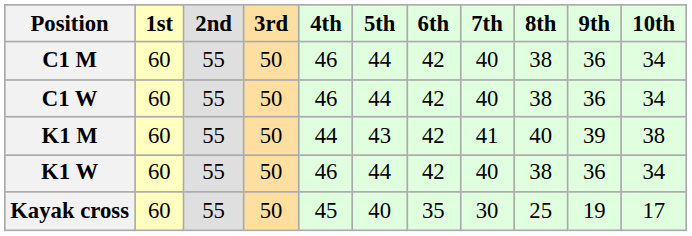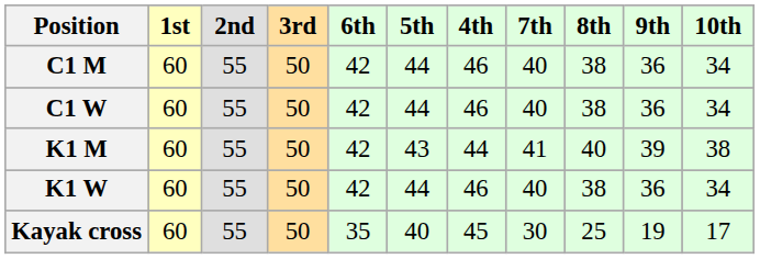 <table class="wikitable" style="font-size:85%; text-align:center">
 <tr>
 <th>Position</th>
 <td style="background:#ffffbf;"> <strong>1st</strong> </td>
 <td style="background:#dfdfdf;"> <strong>2nd</strong> </td>
 <td style="background:#ffdf9f;"> <strong>3rd</strong> </td>
+<td style="background:#dfffdf;"> <strong>6th</strong> </td>
+<td style="background:#dfffdf;"> <strong>5th</strong> </td>
 <td style="background:#dfffdf;"> <strong>4th</strong> </td>
-<td style="background:#dfffdf;"> <strong>5th</strong> </td>
-<td style="background:#dfffdf;"> <strong>6th</strong> </td>
 <td style="background:#dfffdf;"> <strong>7th</strong> </td>
 <td style="background:#dfffdf;"> <strong>8th</strong> </td>
 <td style="background:#dfffdf;"> <strong>9th</strong> </td>
 <td style="background:#dfffdf;"> <strong>10th</strong> </td>
 </tr>
 <tr>
 <th>C1 M</th>
 <td style="background:#ffffbf;">60</td>
 <td style="background:#dfdfdf;">55</td>
 <td style="background:#ffdf9f;">50</td>
+<td style="background:#dfffdf;">42</td>
+<td style="background:#dfffdf;">44</td>
 <td style="background:#dfffdf;">46</td>
-<td style="background:#dfffdf;">44</td>
-<td style="background:#dfffdf;">42</td>
 <td style="background:#dfffdf;">40</td>
 <td style="background:#dfffdf;">38</td>
 <td style="background:#dfffdf;">36</td>
 <td style="background:#dfffdf;">34</td>
 </tr>
 <tr>
 <th>C1 W</th>
 <td style="background:#ffffbf;">60</td>
 <td style="background:#dfdfdf;">55</td>
 <td style="background:#ffdf9f;">50</td>
+<td style="background:#dfffdf;">42</td>
+<td style="background:#dfffdf;">44</td>
 <td style="background:#dfffdf;">46</td>
-<td style="background:#dfffdf;">44</td>
-<td style="background:#dfffdf;">42</td>
 <td style="background:#dfffdf;">40</td>
 <td style="background:#dfffdf;">38</td>
 <td style="background:#dfffdf;">36</td>
 <td style="background:#dfffdf;">34</td>
 </tr>
 <tr>
 <th>K1 M</th>
 <td style="background:#ffffbf;">60</td>
 <td style="background:#dfdfdf;">55</td>
 <td style="background:#ffdf9f;">50</td>
+<td style="background:#dfffdf;">42</td>
+<td style="background:#dfffdf;">43</td>
 <td style="background:#dfffdf;">44</td>
-<td style="background:#dfffdf;">43</td>
-<td style="background:#dfffdf;">42</td>
 <td style="background:#dfffdf;">41</td>
 <td style="background:#dfffdf;">40</td>
 <td style="background:#dfffdf;">39</td>
 <td style="background:#dfffdf;">38</td>
 </tr>
 <tr>
 <th>K1 W</th>
 <td style="background:#ffffbf;">60</td>
 <td style="background:#dfdfdf;">55</td>
 <td style="background:#ffdf9f;">50</td>
+<td style="background:#dfffdf;">42</td>
+<td style="background:#dfffdf;">44</td>
 <td style="background:#dfffdf;">46</td>
-<td style="background:#dfffdf;">44</td>
-<td style="background:#dfffdf;">42</td>
 <td style="background:#dfffdf;">40</td>
 <td style="background:#dfffdf;">38</td>
 <td style="background:#dfffdf;">36</td>
 <td style="background:#dfffdf;">34</td>
 </tr>
 <tr>
 <th>Kayak cross</th>
 <td style="background:#ffffbf;">60</td>
 <td style="background:#dfdfdf;">55</td>
 <td style="background:#ffdf9f;">50</td>
+<td style="background:#dfffdf;">35</td>
+<td style="background:#dfffdf;">40</td>
 <td style="background:#dfffdf;">45</td>
-<td style="background:#dfffdf;">40</td>
-<td style="background:#dfffdf;">35</td>
 <td style="background:#dfffdf;">30</td>
 <td style="background:#dfffdf;">25</td>
 <td style="background:#dfffdf;">19</td>
 <td style="background:#dfffdf;">17</td>
 </tr>
 </table>
